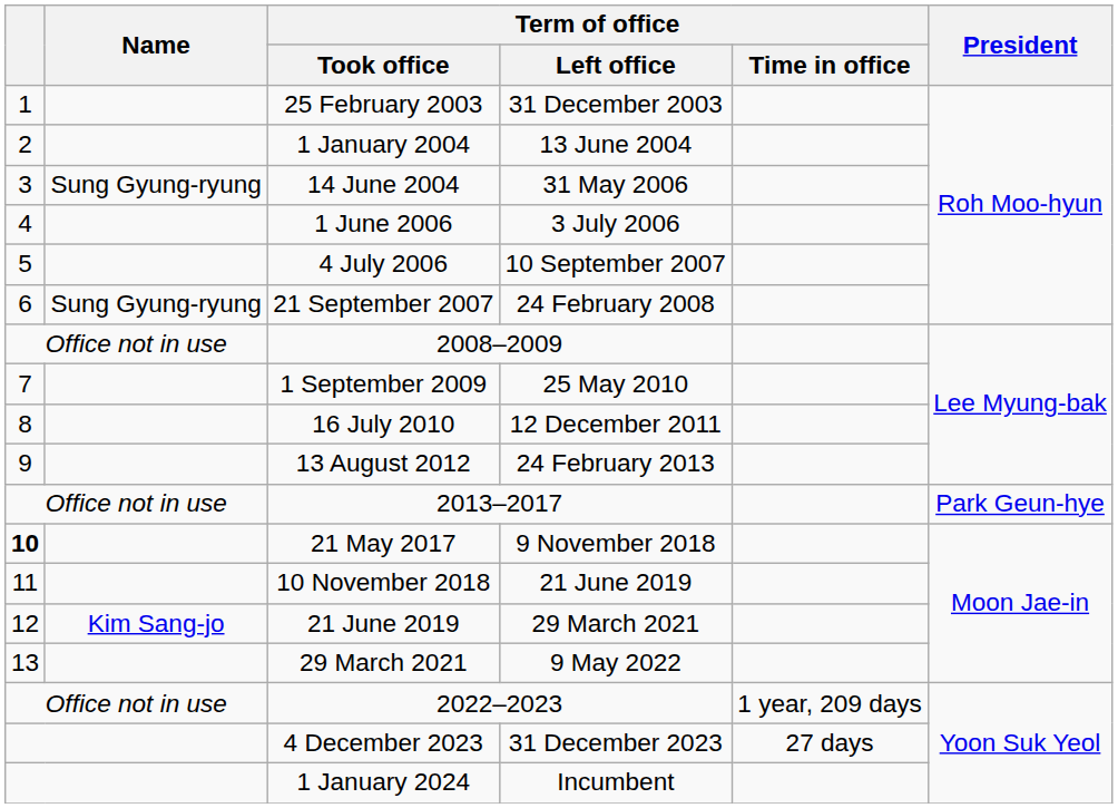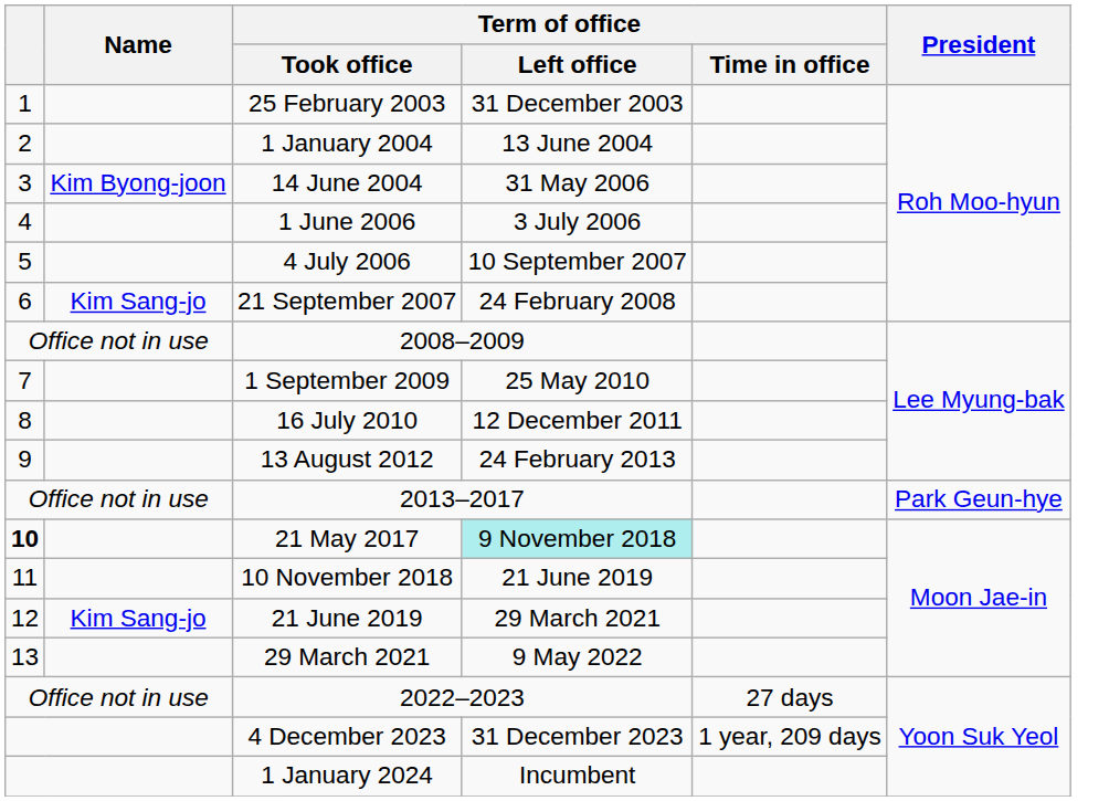 <table class="wikitable" style="text-align:center">
 <tr>
 <th rowspan="2"></th>
 <th rowspan="2">Name</th>
 <th colspan="3">Term of office</th>
 <th rowspan="2"><a href='#'>President</a></th>
 </tr>
 <tr>
 <th>Took office</th>
 <th>Left office</th>
 <th>Time in office</th>
 </tr>
 <tr>
 <td>1</td>
 <td></td>
 <td>25 February 2003</td>
 <td>31 December 2003</td>
 <td></td>
 <td rowspan="6"><a href='#'>Roh Moo-hyun</a></td>
 </tr>
 <tr>
 <td>2</td>
 <td></td>
 <td>1 January 2004</td>
 <td>13 June 2004</td>
 <td></td>
 </tr>
 <tr>
 <td>3</td>
-<td>Sung Gyung-ryung</td>
+<td><a href='#'>Kim Byong-joon</a></td>
 <td>14 June 2004</td>
 <td>31 May 2006</td>
 <td></td>
 </tr>
 <tr>
 <td>4</td>
 <td></td>
 <td>1 June 2006</td>
 <td>3 July 2006</td>
 <td></td>
 </tr>
 <tr>
 <td>5</td>
 <td></td>
 <td>4 July 2006</td>
 <td>10 September 2007</td>
 <td></td>
 </tr>
 <tr>
 <td>6</td>
-<td>Sung Gyung-ryung</td>
+<td><a href='#'>Kim Sang-jo</a></td>
 <td>21 September 2007</td>
 <td>24 February 2008</td>
 <td></td>
 </tr>
 <tr>
 <td colspan="2"><em>Office not in use</em></td>
 <td colspan="2">2008–2009</td>
 <td></td>
 <td rowspan="4"><a href='#'>Lee Myung-bak</a></td>
 </tr>
 <tr>
 <td>7</td>
 <td></td>
 <td>1 September 2009</td>
 <td>25 May 2010</td>
 <td></td>
 </tr>
 <tr>
 <td>8</td>
 <td></td>
 <td>16 July 2010</td>
 <td>12 December 2011</td>
 <td></td>
 </tr>
 <tr>
 <td>9</td>
 <td></td>
 <td>13 August 2012</td>
 <td>24 February 2013</td>
 <td></td>
 </tr>
 <tr>
 <td colspan="2"><em>Office not in use</em></td>
 <td colspan="2">2013–2017</td>
 <td></td>
 <td><a href='#'>Park Geun-hye</a></td>
 </tr>
 <tr>
 <td><strong>10</strong></td>
 <td></td>
 <td>21 May 2017</td>
-<td>9 November 2018</td>
+<td style="background: paleturquoise;">9 November 2018</td>
 <td></td>
 <td rowspan="4"><a href='#'>Moon Jae-in</a></td>
 </tr>
 <tr>
 <td>11</td>
 <td></td>
 <td>10 November 2018</td>
 <td>21 June 2019</td>
 <td></td>
 </tr>
 <tr>
 <td>12</td>
 <td><a href='#'>Kim Sang-jo</a></td>
 <td>21 June 2019</td>
 <td>29 March 2021</td>
 <td></td>
 </tr>
 <tr>
 <td>13</td>
 <td></td>
 <td>29 March 2021</td>
 <td>9 May 2022</td>
 <td></td>
 </tr>
 <tr>
 <td colspan="2"><em>Office not in use</em></td>
 <td colspan="2">2022–2023</td>
-<td>1 year, 209 days</td>
+<td>27 days</td>
 <td rowspan="3"><a href='#'>Yoon Suk Yeol</a></td>
 </tr>
 <tr>
 <td colspan="2"></td>
 <td>4 December 2023</td>
 <td>31 December 2023</td>
-<td>27 days</td>
+<td>1 year, 209 days</td>
 </tr>
 <tr>
 <td colspan="2"></td>
 <td>1 January 2024</td>
 <td>Incumbent</td>
 <td></td>
 </tr>
 </table>
